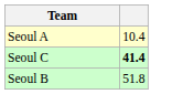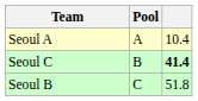 <table class="wikitable" style="font-size:95%;">
 <tr>
 <th width=130>Team</th>
+<th width=20>Pool</th>
 <th width=20></th>
 </tr>
 <tr bgcolor=#ffffcc>
 <td> Seoul A</td>
+<td>A</td>
 <td>10.4</td>
 </tr>
 <tr bgcolor=#ccffcc>
 <td> Seoul C</td>
+<td>B</td>
 <td><strong>41.4</strong></td>
 </tr>
 <tr bgcolor=#ccffcc>
 <td> Seoul B</td>
+<td>C</td>
 <td>51.8</td>
 </tr>
 </table>
